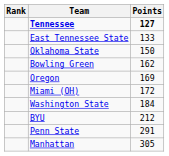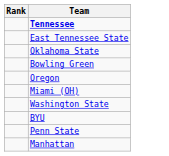 <table class="wikitable sortable" style="text-align:center">
 <tr>
 <th>Rank</th>
 <th>Team</th>
-<th>Points</th>
 </tr>
 <tr>
 <td></td>
 <td align=left><strong><a href='#'>Tennessee</a></strong></td>
-<td><strong>127</strong></td>
 </tr>
 <tr>
 <td></td>
 <td align=left><a href='#'>East Tennessee State</a></td>
-<td>133</td>
 </tr>
 <tr>
 <td></td>
 <td align=left><a href='#'>Oklahoma State</a></td>
-<td>150</td>
 </tr>
 <tr>
 <td></td>
 <td align=left><a href='#'>Bowling Green</a></td>
-<td>162</td>
 </tr>
 <tr>
 <td></td>
 <td align=left><a href='#'>Oregon</a></td>
-<td>169</td>
 </tr>
 <tr>
 <td></td>
 <td align=left><a href='#'>Miami (OH)</a></td>
-<td>172</td>
 </tr>
 <tr>
 <td></td>
 <td align=left><a href='#'>Washington State</a></td>
-<td>184</td>
 </tr>
 <tr>
 <td></td>
 <td align=left><a href='#'>BYU</a></td>
-<td>212</td>
 </tr>
 <tr>
 <td></td>
 <td align=left><a href='#'>Penn State</a></td>
-<td>291</td>
 </tr>
 <tr>
 <td></td>
 <td align=left><a href='#'>Manhattan</a></td>
-<td>305</td>
 </tr>
 </table>
